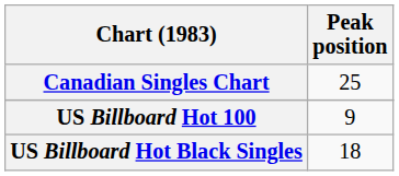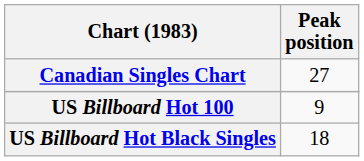 <table class="wikitable sortable plainrowheaders">
 <tr>
 <th scope="col">Chart (1983)</th>
 <th scope="col">Peak<br>position</th>
 </tr>
 <tr>
 <th scope="row"><a href='#'>Canadian Singles Chart</a></th>
-<td align="center">25</td>
+<td align="center">27</td>
 </tr>
 <tr>
 </tr>
 <tr>
 <th scope="row">US <em>Billboard</em> <a href='#'>Hot 100</a></th>
 <td align="center">9</td>
 </tr>
 <tr>
 <th scope="row">US <em>Billboard</em> <a href='#'>Hot Black Singles</a></th>
 <td align="center">18</td>
 </tr>
 </table>
